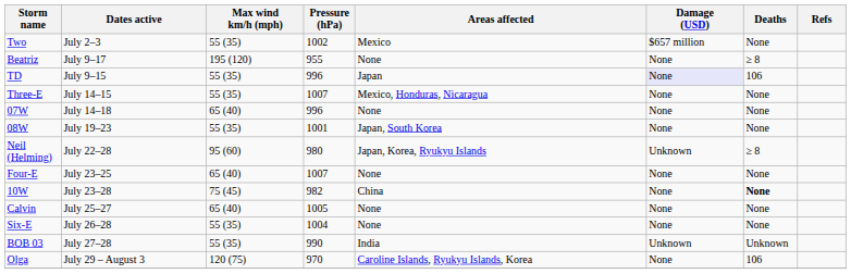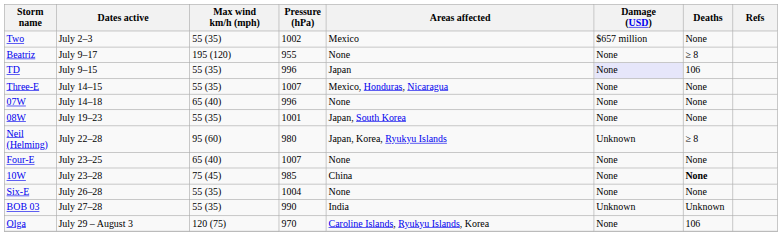 <table class="wikitable sortable">
 <tr>
 <th width="5%">Storm name</th>
 <th width="15%">Dates active</th>
 <th width="10%">Max wind<br>km/h (mph)</th>
 <th width="5%">Pressure<br>(hPa)</th>
 <th width="30%">Areas affected</th>
 <th width="10%">Damage<br>(<a href='#'>USD</a>)</th>
 <th width="5%">Deaths</th>
 <th width="5%">Refs</th>
 </tr>
 <tr>
 <td><a href='#'>Two</a></td>
 <td>July 2–3</td>
 <td>55 (35)</td>
 <td>1002</td>
 <td>Mexico</td>
 <td>$657 million</td>
 <td>None</td>
 <td></td>
 </tr>
 <tr>
 <td><a href='#'>Beatriz</a></td>
 <td>July 9–17</td>
 <td>195 (120)</td>
 <td>955</td>
 <td>None</td>
 <td>None</td>
 <td>≥ 8</td>
 <td></td>
 </tr>
 <tr>
 <td><a href='#'>TD</a></td>
 <td>July 9–15</td>
 <td>55 (35)</td>
 <td>996</td>
 <td>Japan</td>
 <td style="background: lavender;">None</td>
 <td>106</td>
 <td></td>
 </tr>
 <tr>
 <td><a href='#'>Three-E</a></td>
 <td>July 14–15</td>
 <td>55 (35)</td>
 <td>1007</td>
 <td>Mexico, <a href='#'>Honduras</a>, <a href='#'>Nicaragua</a></td>
 <td>None</td>
 <td>None</td>
 <td></td>
 </tr>
 <tr>
 <td><a href='#'>07W</a></td>
 <td>July 14–18</td>
 <td>65 (40)</td>
 <td>996</td>
 <td>None</td>
 <td>None</td>
 <td>None</td>
 <td></td>
 </tr>
 <tr>
 <td><a href='#'>08W</a></td>
 <td>July 19–23</td>
 <td>55 (35)</td>
 <td>1001</td>
 <td>Japan, <a href='#'>South Korea</a></td>
 <td>None</td>
 <td>None</td>
 <td></td>
 </tr>
 <tr>
 <td><a href='#'>Neil (Helming)</a></td>
 <td>July 22–28</td>
 <td>95 (60)</td>
 <td>980</td>
 <td>Japan, Korea, <a href='#'>Ryukyu Islands</a></td>
 <td>Unknown</td>
 <td>≥ 8</td>
 <td></td>
 </tr>
 <tr>
 <td><a href='#'>Four-E</a></td>
 <td>July 23–25</td>
 <td>65 (40)</td>
 <td>1007</td>
 <td>None</td>
 <td>None</td>
 <td>None</td>
 <td></td>
 </tr>
 <tr>
 <td><a href='#'>10W</a></td>
 <td>July 23–28</td>
 <td>75 (45)</td>
-<td>982</td>
+<td>985</td>
 <td>China</td>
 <td>None</td>
 <td><strong>None</strong></td>
-<td></td>
-</tr>
-<tr>
-<td><a href='#'>Calvin</a></td>
-<td>July 25–27</td>
-<td>65 (40)</td>
-<td>1005</td>
-<td>None</td>
-<td>None</td>
-<td>None</td>
 <td></td>
 </tr>
 <tr>
 <td><a href='#'>Six-E</a></td>
 <td>July 26–28</td>
 <td>55 (35)</td>
 <td>1004</td>
 <td>None</td>
 <td>None</td>
 <td>None</td>
 <td></td>
 </tr>
 <tr>
 <td><a href='#'>BOB 03</a></td>
 <td>July 27–28</td>
 <td>55 (35)</td>
 <td>990</td>
 <td>India</td>
 <td>Unknown</td>
 <td>Unknown</td>
 <td></td>
 </tr>
 <tr>
 <td><a href='#'>Olga</a></td>
 <td>July 29 – August 3</td>
 <td>120 (75)</td>
 <td>970</td>
 <td><a href='#'>Caroline Islands</a>, <a href='#'>Ryukyu Islands</a>, Korea</td>
 <td>None</td>
 <td>106</td>
 <td></td>
 </tr>
 <tr>
 </tr>
 </table>
